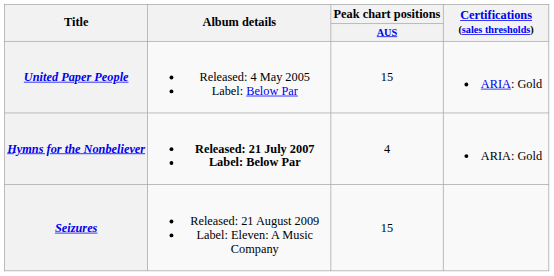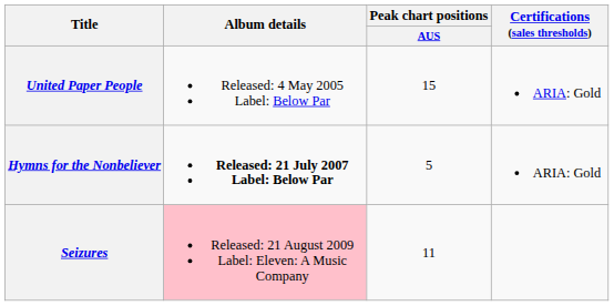 <table class="wikitable plainrowheaders" style="text-align:center;">
 <tr>
 <th rowspan="2">Title</th>
 <th rowspan="2" width="230">Album details</th>
 <th colspan="1">Peak chart positions</th>
 <th rowspan="2" width="130"><a href='#'>Certifications</a><br><small>(<a href='#'>sales thresholds</a>)</small></th>
 </tr>
 <tr style="font-size:smaller;">
 <th><a href='#'>AUS</a><br></th>
 </tr>
 <tr>
 <th scope="row"><em><a href='#'>United Paper People</a></em></th>
 <td><br><ul><li>Released: 4 May 2005</li><li>Label: <a href='#'>Below Par</a></li></ul></td>
 <td>15</td>
 <td><br><ul><li><a href='#'>ARIA</a>: Gold</li></ul></td>
 </tr>
 <tr>
 <th scope="row"><em><a href='#'>Hymns for the Nonbeliever</a></em></th>
 <td><strong><br><ul><li>Released: 21 July 2007</li><li>Label: Below Par</li></ul></strong></td>
-<td>4</td>
+<td>5</td>
 <td><br><ul><li>ARIA: Gold</li></ul></td>
 </tr>
 <tr>
 <th scope="row"><em><a href='#'>Seizures</a></em></th>
-<td><br><ul><li>Released: 21 August 2009</li><li>Label: Eleven: A Music Company</li></ul></td>
-<td>15</td>
+<td style="background: pink;"><br><ul><li>Released: 21 August 2009</li><li>Label: Eleven: A Music Company</li></ul></td>
+<td>11</td>
 <td></td>
 </tr>
 </table>
